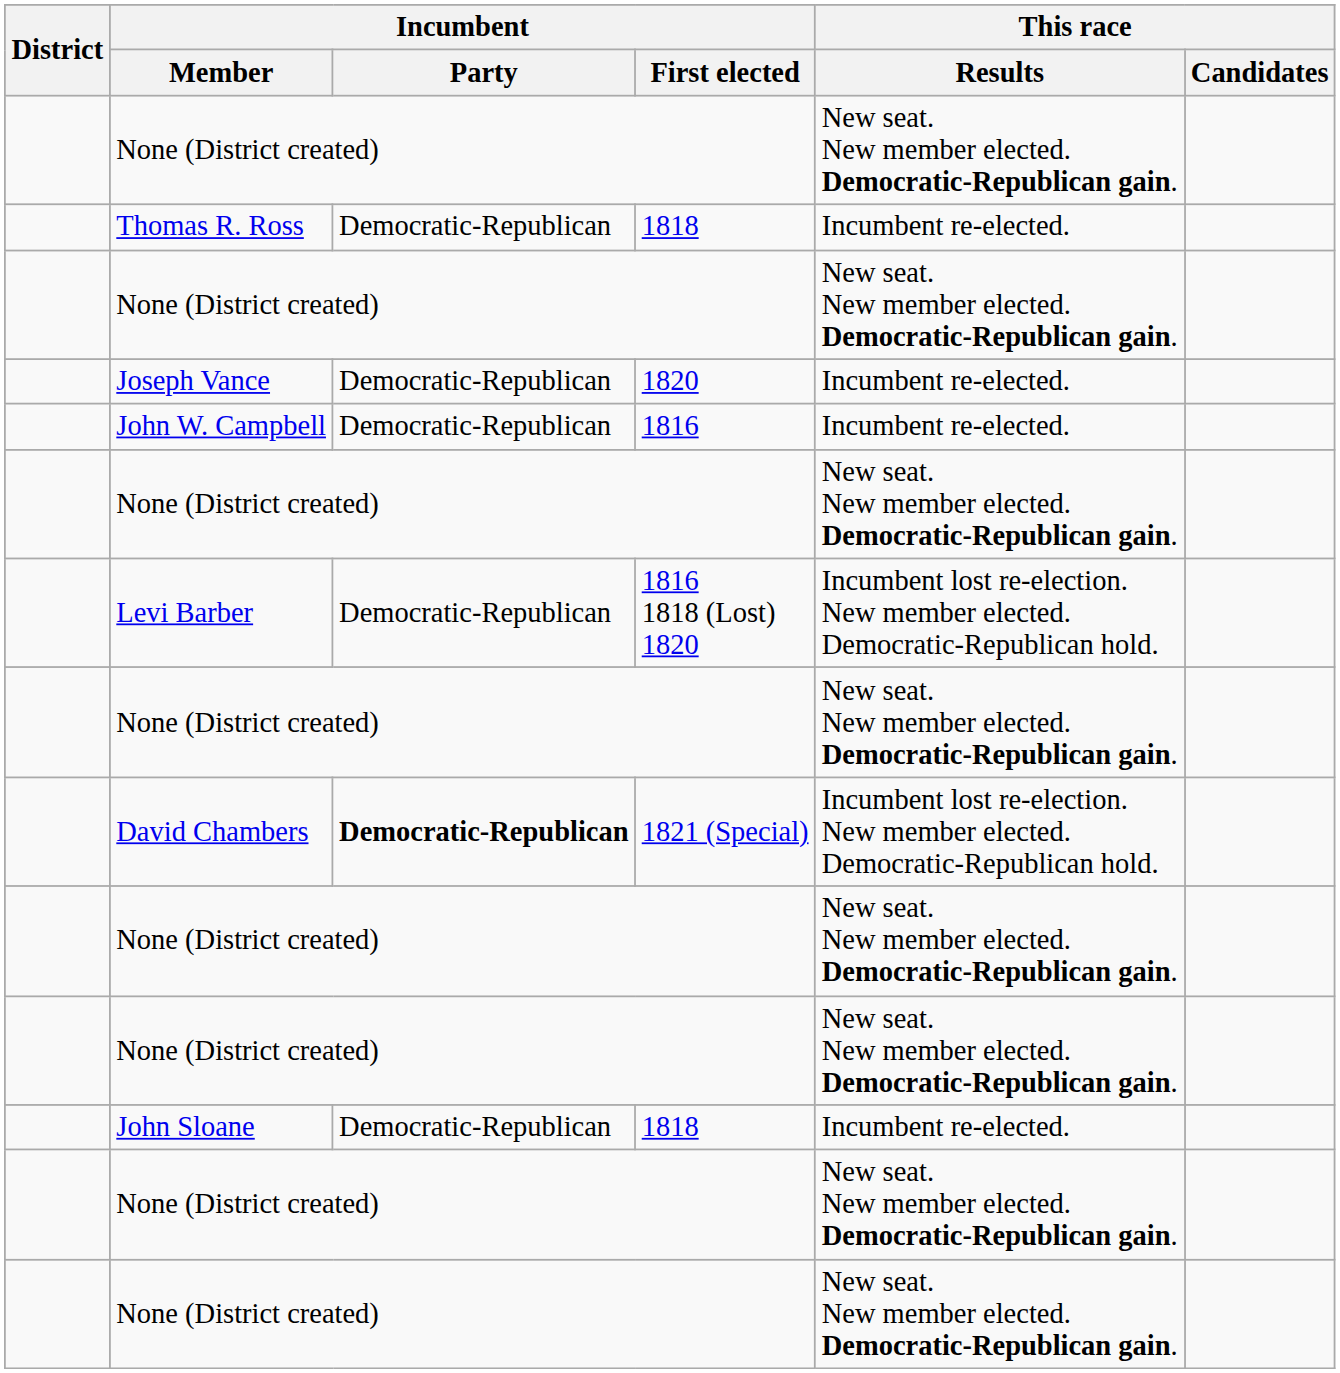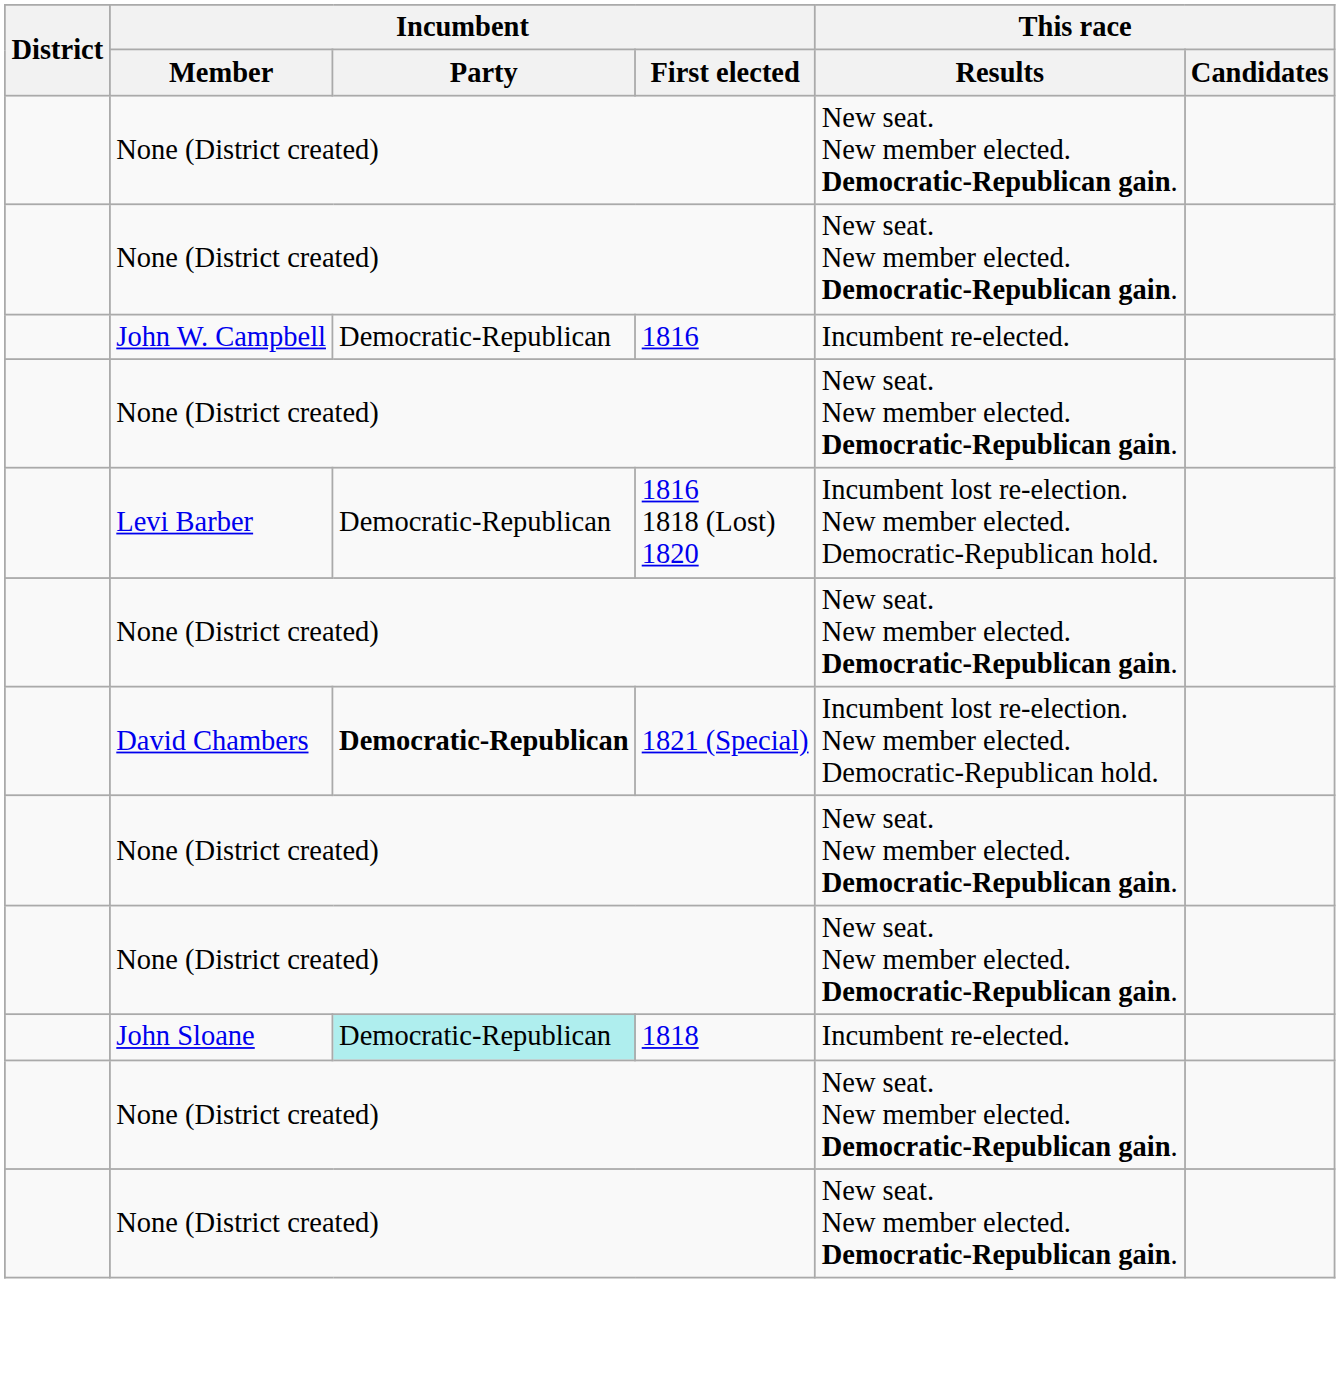 <table class=wikitable>
 <tr>
 <th rowspan=2>District</th>
 <th colspan=3>Incumbent</th>
 <th colspan=2>This race</th>
 </tr>
 <tr>
 <th>Member</th>
 <th>Party</th>
 <th>First elected</th>
 <th>Results</th>
 <th>Candidates</th>
 </tr>
 <tr>
 <td></td>
 <td colspan=3>None (District created)</td>
 <td>New seat.<br>New member elected.<br><strong>Democratic-Republican gain</strong>.</td>
 <td nowrap></td>
 </tr>
 <tr>
 <td></td>
-<td><a href='#'>Thomas R. Ross</a><br></td>
-<td>Democratic-Republican</td>
-<td><a href='#'>1818</a></td>
-<td>Incumbent re-elected.</td>
-<td nowrap></td>
-</tr>
-<tr>
-<td></td>
 <td colspan=3>None (District created)</td>
 <td>New seat.<br>New member elected.<br><strong>Democratic-Republican gain</strong>.</td>
-<td nowrap></td>
-</tr>
-<tr>
-<td></td>
-<td><a href='#'>Joseph Vance</a><br></td>
-<td>Democratic-Republican</td>
-<td><a href='#'>1820</a></td>
-<td>Incumbent re-elected.</td>
 <td nowrap></td>
 </tr>
 <tr>
 <td></td>
 <td><a href='#'>John W. Campbell</a><br></td>
 <td>Democratic-Republican</td>
 <td><a href='#'>1816</a></td>
 <td>Incumbent re-elected.</td>
 <td nowrap></td>
 </tr>
 <tr>
 <td></td>
 <td colspan=3>None (District created)</td>
 <td>New seat.<br>New member elected.<br><strong>Democratic-Republican gain</strong>.</td>
 <td nowrap></td>
 </tr>
 <tr>
 <td></td>
 <td><a href='#'>Levi Barber</a><br></td>
 <td>Democratic-Republican</td>
 <td><a href='#'>1816</a><br>1818 (Lost)<br><a href='#'>1820</a></td>
 <td>Incumbent lost re-election.<br>New member elected.<br>Democratic-Republican hold.</td>
 <td nowrap></td>
 </tr>
 <tr>
 <td></td>
 <td colspan=3>None (District created)</td>
 <td>New seat.<br>New member elected.<br><strong>Democratic-Republican gain</strong>.</td>
 <td nowrap></td>
 </tr>
 <tr>
 <td></td>
 <td><a href='#'>David Chambers</a><br></td>
 <td><strong>Democratic-Republican</strong></td>
 <td><a href='#'>1821 (Special)</a></td>
 <td>Incumbent lost re-election.<br>New member elected.<br>Democratic-Republican hold.</td>
 <td nowrap></td>
 </tr>
 <tr>
 <td></td>
 <td colspan=3>None (District created)</td>
 <td>New seat.<br>New member elected.<br><strong>Democratic-Republican gain</strong>.</td>
 <td nowrap></td>
 </tr>
 <tr>
 <td></td>
 <td colspan=3>None (District created)</td>
 <td>New seat.<br>New member elected.<br><strong>Democratic-Republican gain</strong>.</td>
 <td nowrap></td>
 </tr>
 <tr>
 <td></td>
 <td><a href='#'>John Sloane</a><br></td>
-<td>Democratic-Republican</td>
+<td style="background: paleturquoise;">Democratic-Republican</td>
 <td><a href='#'>1818</a></td>
 <td>Incumbent re-elected.</td>
 <td nowrap></td>
 </tr>
 <tr>
 <td></td>
 <td colspan=3>None (District created)</td>
 <td>New seat.<br>New member elected.<br><strong>Democratic-Republican gain</strong>.</td>
 <td nowrap></td>
 </tr>
 <tr>
 <td></td>
 <td colspan=3>None (District created)</td>
 <td>New seat.<br>New member elected.<br><strong>Democratic-Republican gain</strong>.</td>
 <td nowrap></td>
 </tr>
 </table>
